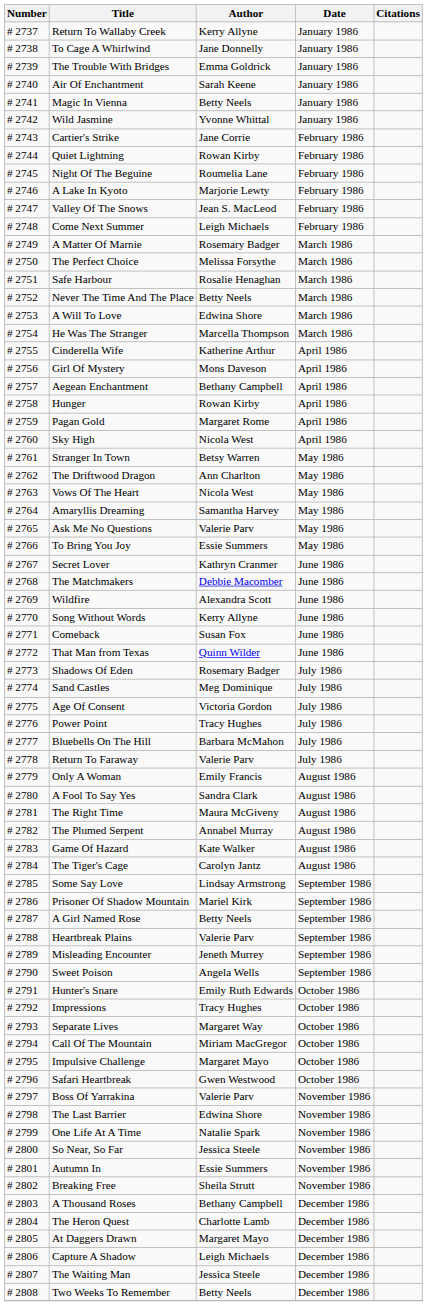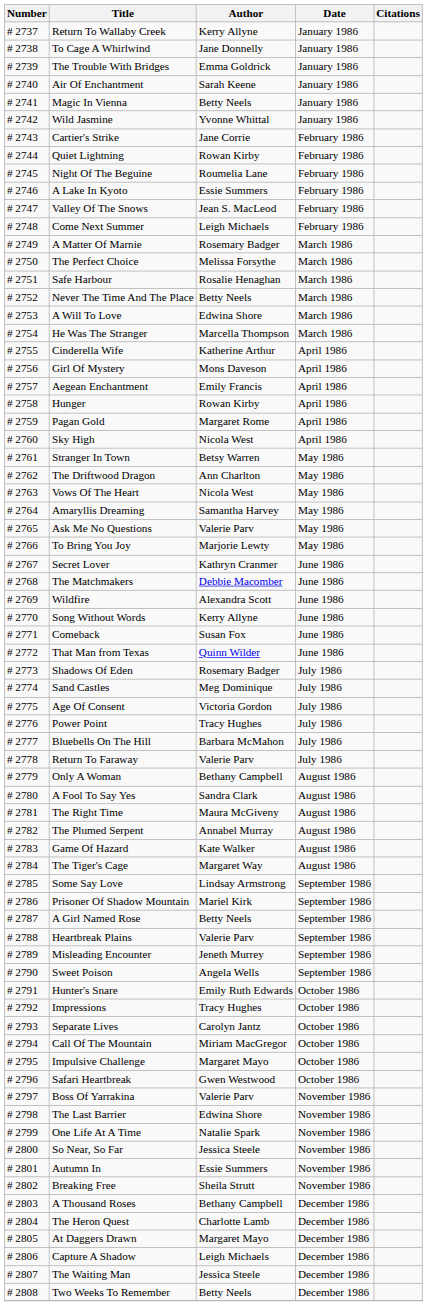 <table class="wikitable">
 <tr>
 <th>Number</th>
 <th>Title</th>
 <th>Author</th>
 <th>Date</th>
 <th>Citations</th>
 </tr>
 <tr>
 <td># 2737</td>
 <td>Return To Wallaby Creek</td>
 <td>Kerry Allyne</td>
 <td>January 1986</td>
 <td></td>
 </tr>
 <tr>
 <td># 2738</td>
 <td>To Cage A Whirlwind</td>
 <td>Jane Donnelly</td>
 <td>January 1986</td>
 <td></td>
 </tr>
 <tr>
 <td># 2739</td>
 <td>The Trouble With Bridges</td>
 <td>Emma Goldrick</td>
 <td>January 1986</td>
 <td></td>
 </tr>
 <tr>
 <td># 2740</td>
 <td>Air Of Enchantment</td>
 <td>Sarah Keene</td>
 <td>January 1986</td>
 <td></td>
 </tr>
 <tr>
 <td># 2741</td>
 <td>Magic In Vienna</td>
 <td>Betty Neels</td>
 <td>January 1986</td>
 <td></td>
 </tr>
 <tr>
 <td># 2742</td>
 <td>Wild Jasmine</td>
 <td>Yvonne Whittal</td>
 <td>January 1986</td>
 <td></td>
 </tr>
 <tr>
 <td># 2743</td>
 <td>Cartier's Strike</td>
 <td>Jane Corrie</td>
 <td>February 1986</td>
 <td></td>
 </tr>
 <tr>
 <td># 2744</td>
 <td>Quiet Lightning</td>
 <td>Rowan Kirby</td>
 <td>February 1986</td>
 <td></td>
 </tr>
 <tr>
 <td># 2745</td>
 <td>Night Of The Beguine</td>
 <td>Roumelia Lane</td>
 <td>February 1986</td>
 <td></td>
 </tr>
 <tr>
 <td># 2746</td>
 <td>A Lake In Kyoto</td>
-<td>Marjorie Lewty</td>
+<td>Essie Summers</td>
 <td>February 1986</td>
 <td></td>
 </tr>
 <tr>
 <td># 2747</td>
 <td>Valley Of The Snows</td>
 <td>Jean S. MacLeod</td>
 <td>February 1986</td>
 <td></td>
 </tr>
 <tr>
 <td># 2748</td>
 <td>Come Next Summer</td>
 <td>Leigh Michaels</td>
 <td>February 1986</td>
 <td></td>
 </tr>
 <tr>
 <td># 2749</td>
 <td>A Matter Of Marnie</td>
 <td>Rosemary Badger</td>
 <td>March 1986</td>
 <td></td>
 </tr>
 <tr>
 <td># 2750</td>
 <td>The Perfect Choice</td>
 <td>Melissa Forsythe</td>
 <td>March 1986</td>
 <td></td>
 </tr>
 <tr>
 <td># 2751</td>
 <td>Safe Harbour</td>
 <td>Rosalie Henaghan</td>
 <td>March 1986</td>
 <td></td>
 </tr>
 <tr>
 <td># 2752</td>
 <td>Never The Time And The Place</td>
 <td>Betty Neels</td>
 <td>March 1986</td>
 <td></td>
 </tr>
 <tr>
 <td># 2753</td>
 <td>A Will To Love</td>
 <td>Edwina Shore</td>
 <td>March 1986</td>
 <td></td>
 </tr>
 <tr>
 <td># 2754</td>
 <td>He Was The Stranger</td>
 <td>Marcella Thompson</td>
 <td>March 1986</td>
 <td></td>
 </tr>
 <tr>
 <td># 2755</td>
 <td>Cinderella Wife</td>
 <td>Katherine Arthur</td>
 <td>April 1986</td>
 <td></td>
 </tr>
 <tr>
 <td># 2756</td>
 <td>Girl Of Mystery</td>
 <td>Mons Daveson</td>
 <td>April 1986</td>
 <td></td>
 </tr>
 <tr>
 <td># 2757</td>
 <td>Aegean Enchantment</td>
-<td>Bethany Campbell</td>
+<td>Emily Francis</td>
 <td>April 1986</td>
 <td></td>
 </tr>
 <tr>
 <td># 2758</td>
 <td>Hunger</td>
 <td>Rowan Kirby</td>
 <td>April 1986</td>
 <td></td>
 </tr>
 <tr>
 <td># 2759</td>
 <td>Pagan Gold</td>
 <td>Margaret Rome</td>
 <td>April 1986</td>
 <td></td>
 </tr>
 <tr>
 <td># 2760</td>
 <td>Sky High</td>
 <td>Nicola West</td>
 <td>April 1986</td>
 <td></td>
 </tr>
 <tr>
 <td># 2761</td>
 <td>Stranger In Town</td>
 <td>Betsy Warren</td>
 <td>May 1986</td>
 <td></td>
 </tr>
 <tr>
 <td># 2762</td>
 <td>The Driftwood Dragon</td>
 <td>Ann Charlton</td>
 <td>May 1986</td>
 <td></td>
 </tr>
 <tr>
 <td># 2763</td>
 <td>Vows Of The Heart</td>
 <td>Nicola West</td>
 <td>May 1986</td>
 <td></td>
 </tr>
 <tr>
 <td># 2764</td>
 <td>Amaryllis Dreaming</td>
 <td>Samantha Harvey</td>
 <td>May 1986</td>
 <td></td>
 </tr>
 <tr>
 <td># 2765</td>
 <td>Ask Me No Questions</td>
 <td>Valerie Parv</td>
 <td>May 1986</td>
 <td></td>
 </tr>
 <tr>
 <td># 2766</td>
 <td>To Bring You Joy</td>
-<td>Essie Summers</td>
+<td>Marjorie Lewty</td>
 <td>May 1986</td>
 <td></td>
 </tr>
 <tr>
 <td># 2767</td>
 <td>Secret Lover</td>
 <td>Kathryn Cranmer</td>
 <td>June 1986</td>
 <td></td>
 </tr>
 <tr>
 <td># 2768</td>
 <td>The Matchmakers</td>
 <td><a href='#'>Debbie Macomber</a></td>
 <td>June 1986</td>
 <td></td>
 </tr>
 <tr>
 <td># 2769</td>
 <td>Wildfire</td>
 <td>Alexandra Scott</td>
 <td>June 1986</td>
 <td></td>
 </tr>
 <tr>
 <td># 2770</td>
 <td>Song Without Words</td>
 <td>Kerry Allyne</td>
 <td>June 1986</td>
 <td></td>
 </tr>
 <tr>
 <td># 2771</td>
 <td>Comeback</td>
 <td>Susan Fox</td>
 <td>June 1986</td>
 <td></td>
 </tr>
 <tr>
 <td># 2772</td>
 <td>That Man from Texas</td>
 <td><a href='#'>Quinn Wilder</a></td>
 <td>June 1986</td>
 <td></td>
 </tr>
 <tr>
 <td># 2773</td>
 <td>Shadows Of Eden</td>
 <td>Rosemary Badger</td>
 <td>July 1986</td>
 <td></td>
 </tr>
 <tr>
 <td># 2774</td>
 <td>Sand Castles</td>
 <td>Meg Dominique</td>
 <td>July 1986</td>
 <td></td>
 </tr>
 <tr>
 <td># 2775</td>
 <td>Age Of Consent</td>
 <td>Victoria Gordon</td>
 <td>July 1986</td>
 <td></td>
 </tr>
 <tr>
 <td># 2776</td>
 <td>Power Point</td>
 <td>Tracy Hughes</td>
 <td>July 1986</td>
 <td></td>
 </tr>
 <tr>
 <td># 2777</td>
 <td>Bluebells On The Hill</td>
 <td>Barbara McMahon</td>
 <td>July 1986</td>
 <td></td>
 </tr>
 <tr>
 <td># 2778</td>
 <td>Return To Faraway</td>
 <td>Valerie Parv</td>
 <td>July 1986</td>
 <td></td>
 </tr>
 <tr>
 <td># 2779</td>
 <td>Only A Woman</td>
-<td>Emily Francis</td>
+<td>Bethany Campbell</td>
 <td>August 1986</td>
 <td></td>
 </tr>
 <tr>
 <td># 2780</td>
 <td>A Fool To Say Yes</td>
 <td>Sandra Clark</td>
 <td>August 1986</td>
 <td></td>
 </tr>
 <tr>
 <td># 2781</td>
 <td>The Right Time</td>
 <td>Maura McGiveny</td>
 <td>August 1986</td>
 <td></td>
 </tr>
 <tr>
 <td># 2782</td>
 <td>The Plumed Serpent</td>
 <td>Annabel Murray</td>
 <td>August 1986</td>
 <td></td>
 </tr>
 <tr>
 <td># 2783</td>
 <td>Game Of Hazard</td>
 <td>Kate Walker</td>
 <td>August 1986</td>
 <td></td>
 </tr>
 <tr>
 <td># 2784</td>
 <td>The Tiger's Cage</td>
-<td>Carolyn Jantz</td>
+<td>Margaret Way</td>
 <td>August 1986</td>
 <td></td>
 </tr>
 <tr>
 <td># 2785</td>
 <td>Some Say Love</td>
 <td>Lindsay Armstrong</td>
 <td>September 1986</td>
 <td></td>
 </tr>
 <tr>
 <td># 2786</td>
 <td>Prisoner Of Shadow Mountain</td>
 <td>Mariel Kirk</td>
 <td>September 1986</td>
 <td></td>
 </tr>
 <tr>
 <td># 2787</td>
 <td>A Girl Named Rose</td>
 <td>Betty Neels</td>
 <td>September 1986</td>
 <td></td>
 </tr>
 <tr>
 <td># 2788</td>
 <td>Heartbreak Plains</td>
 <td>Valerie Parv</td>
 <td>September 1986</td>
 <td></td>
 </tr>
 <tr>
 <td># 2789</td>
 <td>Misleading Encounter</td>
 <td>Jeneth Murrey</td>
 <td>September 1986</td>
 <td></td>
 </tr>
 <tr>
 <td># 2790</td>
 <td>Sweet Poison</td>
 <td>Angela Wells</td>
 <td>September 1986</td>
 <td></td>
 </tr>
 <tr>
 <td># 2791</td>
 <td>Hunter's Snare</td>
 <td>Emily Ruth Edwards</td>
 <td>October 1986</td>
 <td></td>
 </tr>
 <tr>
 <td># 2792</td>
 <td>Impressions</td>
 <td>Tracy Hughes</td>
 <td>October 1986</td>
 <td></td>
 </tr>
 <tr>
 <td># 2793</td>
 <td>Separate Lives</td>
-<td>Margaret Way</td>
+<td>Carolyn Jantz</td>
 <td>October 1986</td>
 <td></td>
 </tr>
 <tr>
 <td># 2794</td>
 <td>Call Of The Mountain</td>
 <td>Miriam MacGregor</td>
 <td>October 1986</td>
 <td></td>
 </tr>
 <tr>
 <td># 2795</td>
 <td>Impulsive Challenge</td>
 <td>Margaret Mayo</td>
 <td>October 1986</td>
 <td></td>
 </tr>
 <tr>
 <td># 2796</td>
 <td>Safari Heartbreak</td>
 <td>Gwen Westwood</td>
 <td>October 1986</td>
 <td></td>
 </tr>
 <tr>
 <td># 2797</td>
 <td>Boss Of Yarrakina</td>
 <td>Valerie Parv</td>
 <td>November 1986</td>
 <td></td>
 </tr>
 <tr>
 <td># 2798</td>
 <td>The Last Barrier</td>
 <td>Edwina Shore</td>
 <td>November 1986</td>
 <td></td>
 </tr>
 <tr>
 <td># 2799</td>
 <td>One Life At A Time</td>
 <td>Natalie Spark</td>
 <td>November 1986</td>
 <td></td>
 </tr>
 <tr>
 <td># 2800</td>
 <td>So Near, So Far</td>
 <td>Jessica Steele</td>
 <td>November 1986</td>
 <td></td>
 </tr>
 <tr>
 <td># 2801</td>
 <td>Autumn In</td>
 <td>Essie Summers</td>
 <td>November 1986</td>
 <td></td>
 </tr>
 <tr>
 <td># 2802</td>
 <td>Breaking Free</td>
 <td>Sheila Strutt</td>
 <td>November 1986</td>
 <td></td>
 </tr>
 <tr>
 <td># 2803</td>
 <td>A Thousand Roses</td>
 <td>Bethany Campbell</td>
 <td>December 1986</td>
 <td></td>
 </tr>
 <tr>
 <td># 2804</td>
 <td>The Heron Quest</td>
 <td>Charlotte Lamb</td>
 <td>December 1986</td>
 <td></td>
 </tr>
 <tr>
 <td># 2805</td>
 <td>At Daggers Drawn</td>
 <td>Margaret Mayo</td>
 <td>December 1986</td>
 <td></td>
 </tr>
 <tr>
 <td># 2806</td>
 <td>Capture A Shadow</td>
 <td>Leigh Michaels</td>
 <td>December 1986</td>
 <td></td>
 </tr>
 <tr>
 <td># 2807</td>
 <td>The Waiting Man</td>
 <td>Jessica Steele</td>
 <td>December 1986</td>
 <td></td>
 </tr>
 <tr>
 <td># 2808</td>
 <td>Two Weeks To Remember</td>
 <td>Betty Neels</td>
 <td>December 1986</td>
 <td></td>
 </tr>
 <tr>
 </tr>
 </table>
